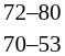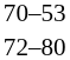 <table style="text-align:center">
 <tr>
 <th width=200></th>
 <th width=100></th>
 <th width=200></th>
 </tr>
 <tr>
+<td align=right><strong> </strong></td>
+<td align=center>70–53</td>
+<td align=left></td>
+</tr>
+<tr>
 <td align=right></td>
 <td align=center>72–80</td>
 <td align=left><strong></strong></td>
 </tr>
-<tr>
-<td align=right><strong> </strong></td>
-<td align=center>70–53</td>
-<td align=left></td>
-</tr>
 </table>
